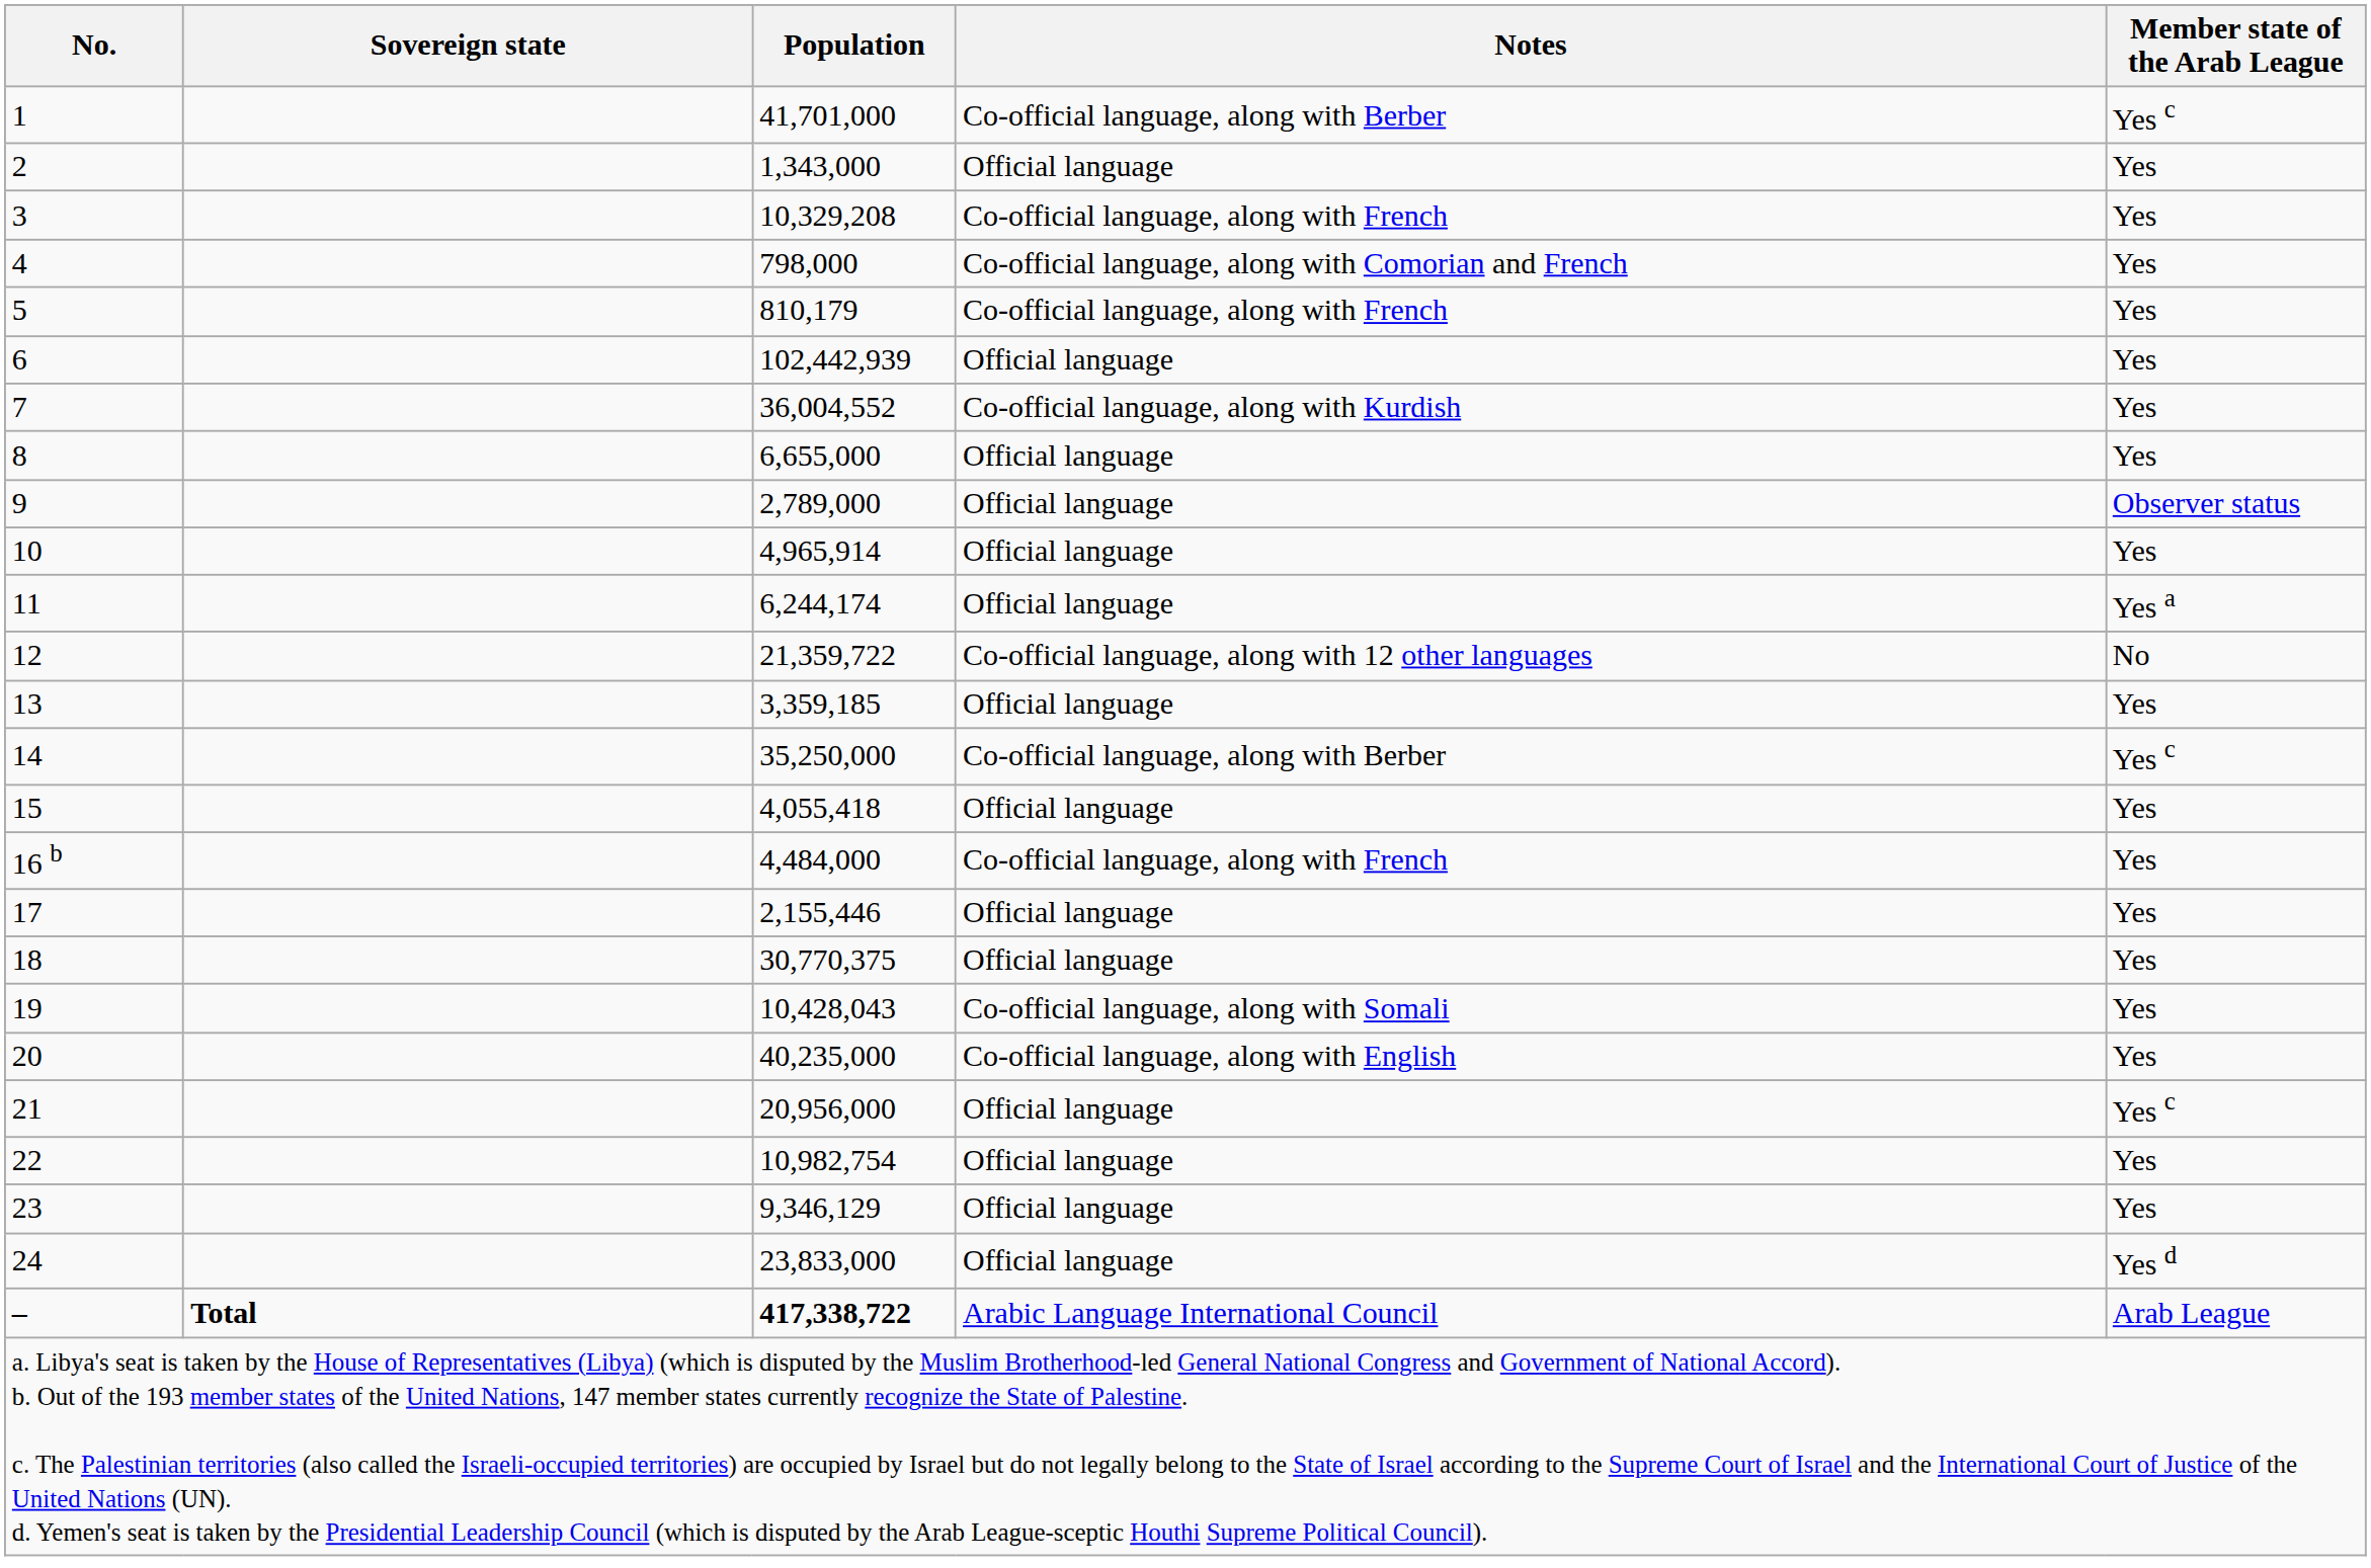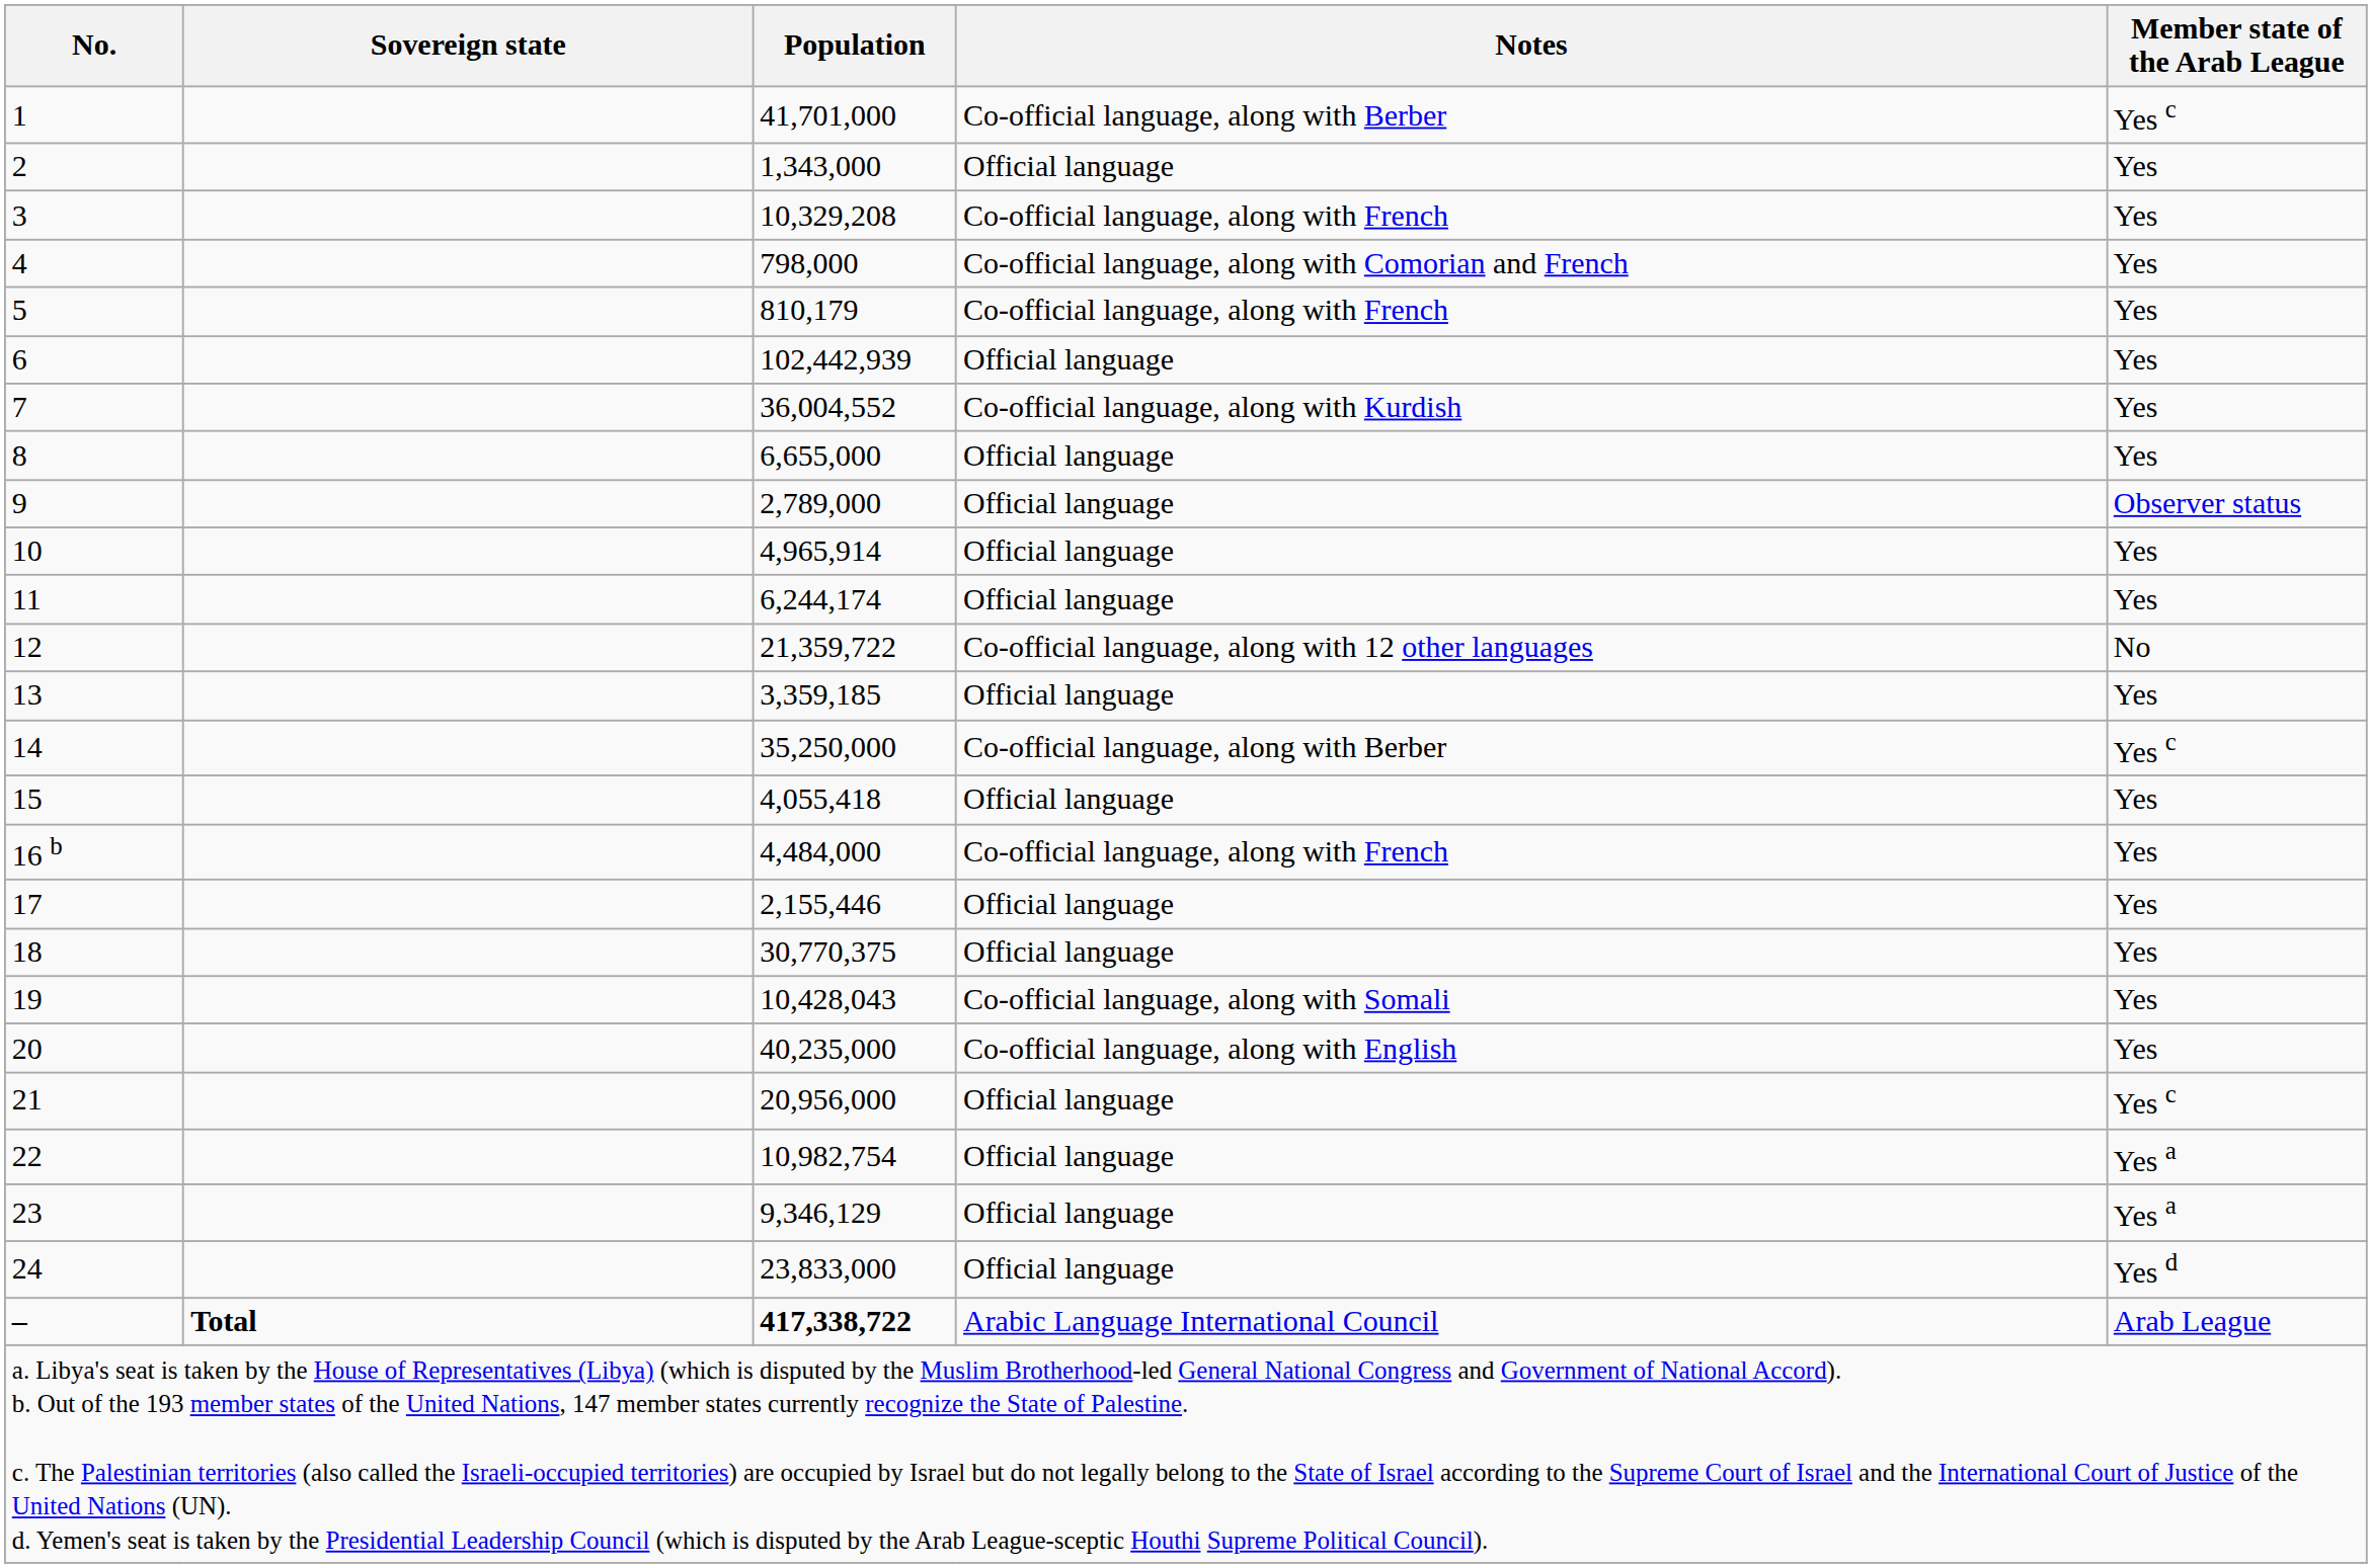 <table class="sortable wikitable">
 <tr>
 <th scope="col">No.</th>
 <th width= class="unsortable">Sovereign state</th>
 <th width=100px>Population</th>
 <th width=600px>Notes</th>
 <th width=130px>Member state of the Arab League</th>
 </tr>
 <tr>
 <td>1</td>
 <td></td>
 <td>41,701,000</td>
 <td>Co-official language, along with <a href='#'>Berber</a></td>
 <td>Yes <sup>c</sup></td>
 </tr>
 <tr>
 <td>2</td>
 <td></td>
 <td>1,343,000</td>
 <td>Official language</td>
 <td>Yes</td>
 </tr>
 <tr>
 <td>3</td>
 <td></td>
 <td>10,329,208</td>
 <td>Co-official language, along with <a href='#'>French</a></td>
 <td>Yes</td>
 </tr>
 <tr>
 <td>4</td>
 <td></td>
 <td>798,000</td>
 <td>Co-official language, along with <a href='#'>Comorian</a> and <a href='#'>French</a></td>
 <td>Yes</td>
 </tr>
 <tr>
 <td>5</td>
 <td></td>
 <td>810,179</td>
 <td>Co-official language, along with <a href='#'>French</a></td>
 <td>Yes</td>
 </tr>
 <tr>
 <td>6</td>
 <td></td>
 <td>102,442,939</td>
 <td>Official language</td>
 <td>Yes</td>
 </tr>
 <tr>
 <td>7</td>
 <td></td>
 <td>36,004,552</td>
 <td>Co-official language, along with <a href='#'>Kurdish</a></td>
 <td>Yes</td>
 </tr>
 <tr>
 <td>8</td>
 <td></td>
 <td>6,655,000</td>
 <td>Official language</td>
 <td>Yes</td>
 </tr>
 <tr>
 <td>9</td>
 <td></td>
 <td>2,789,000</td>
 <td>Official language</td>
 <td><a href='#'>Observer status</a></td>
 </tr>
 <tr>
 <td>10</td>
 <td></td>
 <td>4,965,914</td>
 <td>Official language</td>
 <td>Yes</td>
 </tr>
 <tr>
 <td>11</td>
 <td></td>
 <td>6,244,174</td>
 <td>Official language</td>
-<td>Yes <sup>a</sup></td>
+<td>Yes</td>
 </tr>
 <tr>
 <td>12</td>
 <td></td>
 <td>21,359,722</td>
 <td>Co-official language, along with 12 <a href='#'>other languages</a></td>
 <td>No</td>
 </tr>
 <tr>
 <td>13</td>
 <td></td>
 <td>3,359,185</td>
 <td>Official language</td>
 <td>Yes</td>
 </tr>
 <tr>
 <td>14</td>
 <td></td>
 <td>35,250,000</td>
 <td>Co-official language, along with Berber</td>
 <td>Yes <sup>c</sup></td>
 </tr>
 <tr>
 <td>15</td>
 <td></td>
 <td>4,055,418</td>
 <td>Official language</td>
 <td>Yes</td>
 </tr>
 <tr>
 <td>16 <sup>b</sup></td>
 <td></td>
 <td>4,484,000</td>
 <td>Co-official language, along with <a href='#'>French</a></td>
 <td>Yes</td>
 </tr>
 <tr>
 <td>17</td>
 <td></td>
 <td>2,155,446</td>
 <td>Official language</td>
 <td>Yes</td>
 </tr>
 <tr>
 <td>18</td>
 <td></td>
 <td>30,770,375</td>
 <td>Official language</td>
 <td>Yes</td>
 </tr>
 <tr>
 <td>19</td>
 <td></td>
 <td>10,428,043</td>
 <td>Co-official language, along with <a href='#'>Somali</a></td>
 <td>Yes</td>
 </tr>
 <tr>
 <td>20</td>
 <td></td>
 <td>40,235,000</td>
 <td>Co-official language, along with <a href='#'>English</a></td>
 <td>Yes</td>
 </tr>
 <tr>
 <td>21</td>
 <td></td>
 <td>20,956,000</td>
 <td>Official language</td>
 <td>Yes <sup>c</sup></td>
 </tr>
 <tr>
 <td>22</td>
 <td></td>
 <td>10,982,754</td>
 <td>Official language</td>
-<td>Yes</td>
+<td>Yes <sup>a</sup></td>
 </tr>
 <tr>
 <td>23</td>
 <td></td>
 <td>9,346,129</td>
 <td>Official language</td>
-<td>Yes</td>
+<td>Yes <sup>a</sup></td>
 </tr>
 <tr>
 <td>24</td>
 <td></td>
 <td>23,833,000</td>
 <td>Official language</td>
 <td>Yes <sup>d</sup></td>
 </tr>
 <tr>
 <td><strong>–</strong></td>
 <td><strong>Total</strong></td>
 <td><strong>417,338,722</strong></td>
 <td><a href='#'>Arabic Language International Council</a></td>
 <td><a href='#'>Arab League</a></td>
 </tr>
 <tr class="sortbottom">
 <td colspan = "7"><small>a. Libya's seat is taken by the <a href='#'>House of Representatives (Libya)</a> (which is disputed by the <a href='#'>Muslim Brotherhood</a>-led <a href='#'>General National Congress</a> and <a href='#'>Government of National Accord</a>).</small><br><small>b. Out of the 193 <a href='#'>member states</a> of the <a href='#'>United Nations</a>, 147 member states currently <a href='#'>recognize the State of Palestine</a>.</small><br><br><small>c. The <a href='#'>Palestinian territories</a> (also called the <a href='#'>Israeli-occupied territories</a>) are occupied by Israel but do not legally belong to the <a href='#'>State of Israel</a> according to the <a href='#'>Supreme Court of Israel</a> and the <a href='#'>International Court of Justice</a> of the <a href='#'>United Nations</a> (UN).</small><br><small>d. Yemen's seat is taken by the <a href='#'>Presidential Leadership Council</a> (which is disputed by the Arab League-sceptic <a href='#'>Houthi</a> <a href='#'>Supreme Political Council</a>).</small></td>
 </tr>
 </table>
